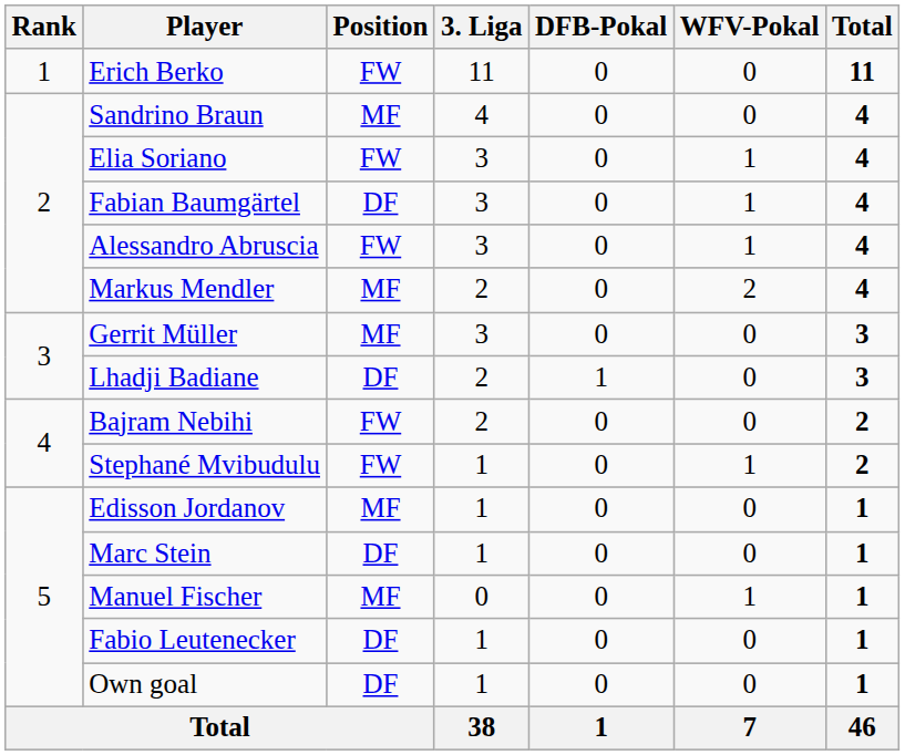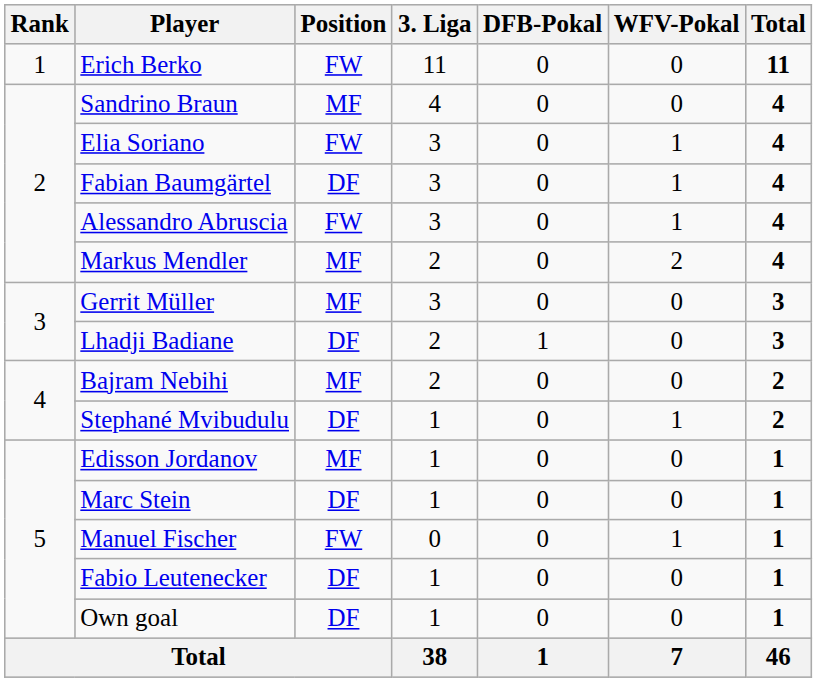 <table class="wikitable">
 <tr>
 <th>Rank</th>
 <th>Player</th>
 <th>Position</th>
 <th>3. Liga</th>
 <th>DFB-Pokal</th>
 <th>WFV-Pokal</th>
 <th>Total</th>
 </tr>
 <tr>
 <td align="center">1</td>
 <td> <a href='#'>Erich Berko</a></td>
 <td align="center"><a href='#'>FW</a></td>
 <td align="center">11</td>
 <td align="center">0</td>
 <td align="center">0</td>
 <td align="center"><strong>11</strong></td>
 </tr>
 <tr>
 <td align="center" rowspan="5">2</td>
 <td> <a href='#'>Sandrino Braun</a></td>
 <td align="center"><a href='#'>MF</a></td>
 <td align="center">4</td>
 <td align="center">0</td>
 <td align="center">0</td>
 <td align="center"><strong>4</strong></td>
 </tr>
 <tr>
 <td> <a href='#'>Elia Soriano</a></td>
 <td align="center"><a href='#'>FW</a></td>
 <td align="center">3</td>
 <td align="center">0</td>
 <td align="center">1</td>
 <td align="center"><strong>4</strong></td>
 </tr>
 <tr>
 <td> <a href='#'>Fabian Baumgärtel</a></td>
 <td align="center"><a href='#'>DF</a></td>
 <td align="center">3</td>
 <td align="center">0</td>
 <td align="center">1</td>
 <td align="center"><strong>4</strong></td>
 </tr>
 <tr>
 <td> <a href='#'>Alessandro Abruscia</a></td>
 <td align="center"><a href='#'>FW</a></td>
 <td align="center">3</td>
 <td align="center">0</td>
 <td align="center">1</td>
 <td align="center"><strong>4</strong></td>
 </tr>
 <tr>
 <td> <a href='#'>Markus Mendler</a></td>
 <td align="center"><a href='#'>MF</a></td>
 <td align="center">2</td>
 <td align="center">0</td>
 <td align="center">2</td>
 <td align="center"><strong>4</strong></td>
 </tr>
 <tr>
 <td align="center" rowspan="2">3</td>
 <td> <a href='#'>Gerrit Müller</a></td>
 <td align="center"><a href='#'>MF</a></td>
 <td align="center">3</td>
 <td align="center">0</td>
 <td align="center">0</td>
 <td align="center"><strong>3</strong></td>
 </tr>
 <tr>
 <td> <a href='#'>Lhadji Badiane</a></td>
 <td align="center"><a href='#'>DF</a></td>
 <td align="center">2</td>
 <td align="center">1</td>
 <td align="center">0</td>
 <td align="center"><strong>3</strong></td>
 </tr>
 <tr>
 <td align="center" rowspan="2">4</td>
 <td> <a href='#'>Bajram Nebihi</a></td>
-<td align="center"><a href='#'>FW</a></td>
+<td align="center"><a href='#'>MF</a></td>
 <td align="center">2</td>
 <td align="center">0</td>
 <td align="center">0</td>
 <td align="center"><strong>2</strong></td>
 </tr>
 <tr>
 <td> <a href='#'>Stephané Mvibudulu</a></td>
-<td align="center"><a href='#'>FW</a></td>
+<td align="center"><a href='#'>DF</a></td>
 <td align="center">1</td>
 <td align="center">0</td>
 <td align="center">1</td>
 <td align="center"><strong>2</strong></td>
 </tr>
 <tr>
 <td align="center" rowspan="5">5</td>
 <td> <a href='#'>Edisson Jordanov</a></td>
 <td align="center"><a href='#'>MF</a></td>
 <td align="center">1</td>
 <td align="center">0</td>
 <td align="center">0</td>
 <td align="center"><strong>1</strong></td>
 </tr>
 <tr>
 <td> <a href='#'>Marc Stein</a></td>
 <td align="center"><a href='#'>DF</a></td>
 <td align="center">1</td>
 <td align="center">0</td>
 <td align="center">0</td>
 <td align="center"><strong>1</strong></td>
 </tr>
 <tr>
 <td> <a href='#'>Manuel Fischer</a></td>
-<td align="center"><a href='#'>MF</a></td>
+<td align="center"><a href='#'>FW</a></td>
 <td align="center">0</td>
 <td align="center">0</td>
 <td align="center">1</td>
 <td align="center"><strong>1</strong></td>
 </tr>
 <tr>
 <td> <a href='#'>Fabio Leutenecker</a></td>
 <td align="center"><a href='#'>DF</a></td>
 <td align="center">1</td>
 <td align="center">0</td>
 <td align="center">0</td>
 <td align="center"><strong>1</strong></td>
 </tr>
 <tr>
 <td>Own goal</td>
 <td align="center"><a href='#'>DF</a></td>
 <td align="center">1</td>
 <td align="center">0</td>
 <td align="center">0</td>
 <td align="center"><strong>1</strong></td>
 </tr>
 <tr>
 <th colspan="3">Total</th>
 <th>38</th>
 <th>1</th>
 <th>7</th>
 <th>46</th>
 </tr>
 </table>
